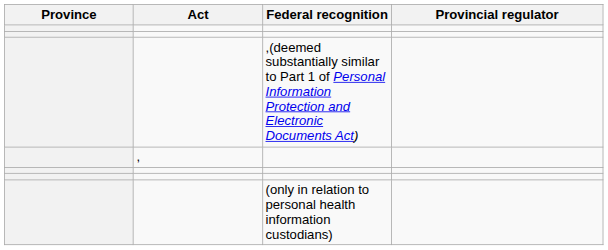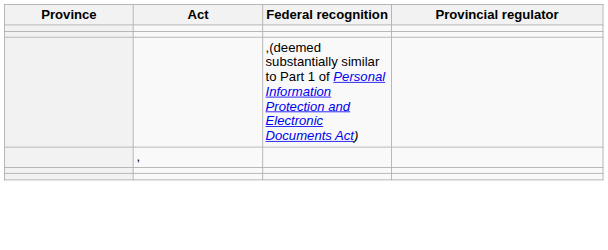 <table class="wikitable">
 <tr>
 <th scope="col" width="150">Province</th>
 <th scope="col" width="150">Act</th>
 <th scope="col" width="150">Federal recognition</th>
 <th scope="col" width="250">Provincial regulator</th>
 </tr>
 <tr valign="top">
 <th scope="row" align="left"></th>
 <td></td>
 <td></td>
 <td></td>
 </tr>
 <tr valign="top">
 <th scope="row" align="left"></th>
 <td></td>
 <td></td>
 <td></td>
 </tr>
 <tr valign="top">
 <th scope="row" align="left"></th>
 <td></td>
 <td>,(deemed substantially similar to Part 1 of <em><a href='#'>Personal Information Protection and Electronic Documents Act</a>)</em></td>
 <td></td>
 </tr>
 <tr valign="top">
 <th scope="row" align="left"></th>
 <td>,</td>
 <td></td>
 <td></td>
 </tr>
 <tr valign="top">
 <th scope="row" align="left"></th>
 <td></td>
 <td></td>
 <td></td>
 </tr>
 <tr valign="top">
 <th scope="row" align="left"></th>
 <td></td>
 <td></td>
 <td></td>
 </tr>
-<tr valign="top">
-<th ! scope="row" align="left"></th>
-<td></td>
-<td> (only in relation to personal health information custodians)</td>
-<td></td>
-</tr>
 </table>
